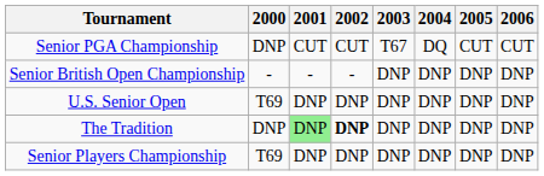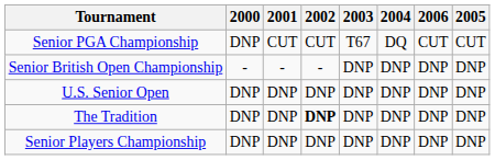 <table class="wikitable" style="font-size:95%;text-align:center;">
 <tr>
 <th>Tournament</th>
 <th>2000</th>
 <th>2001</th>
 <th>2002</th>
 <th>2003</th>
 <th>2004</th>
+<th>2006</th>
 <th>2005</th>
-<th>2006</th>
 </tr>
 <tr>
 <td><a href='#'>Senior PGA Championship</a></td>
 <td align="center">DNP</td>
 <td align="center">CUT</td>
 <td align="center">CUT</td>
 <td align="center">T67</td>
 <td align="center">DQ</td>
 <td align="center">CUT</td>
 <td align="center">CUT</td>
 </tr>
 <tr>
 <td><a href='#'>Senior British Open Championship</a></td>
 <td align="center">-</td>
 <td align="center">-</td>
 <td align="center">-</td>
 <td align="center">DNP</td>
 <td align="center">DNP</td>
 <td align="center">DNP</td>
 <td align="center">DNP</td>
 </tr>
 <tr>
 <td><a href='#'>U.S. Senior Open</a></td>
-<td align="center">T69</td>
+<td align="center">DNP</td>
 <td align="center">DNP</td>
 <td align="center">DNP</td>
 <td align="center">DNP</td>
 <td align="center">DNP</td>
 <td align="center">DNP</td>
 <td align="center">DNP</td>
 </tr>
 <tr>
 <td><a href='#'>The Tradition</a></td>
 <td align="center">DNP</td>
-<td align="center" style="background: lightgreen;">DNP</td>
+<td align="center">DNP</td>
 <td align="center"><strong>DNP</strong></td>
 <td align="center">DNP</td>
 <td align="center">DNP</td>
 <td align="center">DNP</td>
 <td align="center">DNP</td>
 </tr>
 <tr>
 <td><a href='#'>Senior Players Championship</a></td>
-<td align="center">T69</td>
+<td align="center">DNP</td>
 <td align="center">DNP</td>
 <td align="center">DNP</td>
 <td align="center">DNP</td>
 <td align="center">DNP</td>
 <td align="center">DNP</td>
 <td align="center">DNP</td>
 </tr>
 </table>
